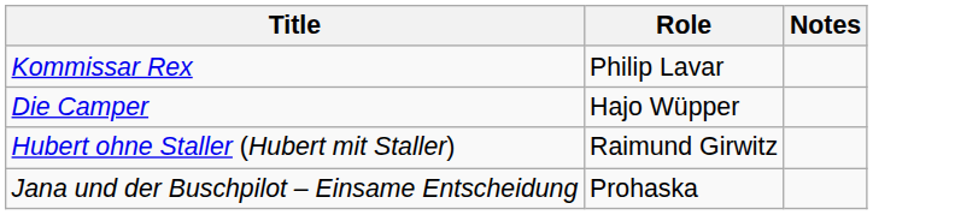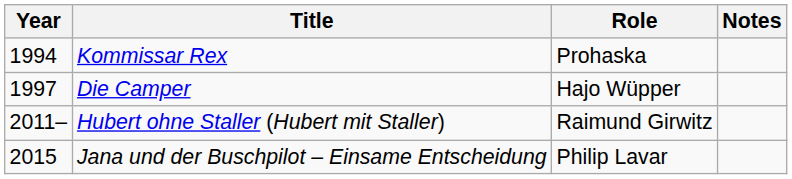 <table class="wikitable sortable">
 <tr>
+<th>Year</th>
 <th>Title</th>
 <th>Role</th>
 <th class="unsortable">Notes</th>
 </tr>
 <tr>
+<td>1994</td>
 <td><em><a href='#'>Kommissar Rex</a></em></td>
-<td>Philip Lavar</td>
+<td>Prohaska</td>
 <td></td>
 </tr>
 <tr>
+<td>1997</td>
 <td><em><a href='#'>Die Camper</a></em></td>
 <td>Hajo Wüpper</td>
 <td></td>
 </tr>
 <tr>
+<td>2011–</td>
 <td><em><a href='#'>Hubert ohne Staller</a></em> (<em>Hubert mit Staller</em>)</td>
 <td>Raimund Girwitz</td>
 <td></td>
 </tr>
 <tr>
+<td>2015</td>
 <td><em>Jana und der Buschpilot – Einsame Entscheidung</em></td>
-<td>Prohaska</td>
+<td>Philip Lavar</td>
 <td></td>
 </tr>
 </table>
